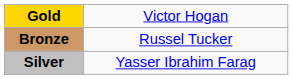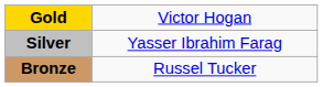 <table class="wikitable" style=" text-align:center; " width="35%">
 <tr>
 <td bgcolor="gold"><strong>Gold</strong></td>
 <td><a href='#'>Victor Hogan</a><br>  <small><em></em></small></td>
 </tr>
 <tr>
+<td bgcolor="silver"><strong>Silver</strong></td>
+<td><a href='#'>Yasser Ibrahim Farag</a><br>  <small><em></em></small></td>
+</tr>
+<tr>
 <td bgcolor="CC9966"><strong>Bronze</strong></td>
 <td><a href='#'>Russel Tucker</a><br>  <small><em></em></small></td>
 </tr>
-<tr>
-<td bgcolor="silver"><strong>Silver</strong></td>
-<td><a href='#'>Yasser Ibrahim Farag</a><br>  <small><em></em></small></td>
-</tr>
 </table>
